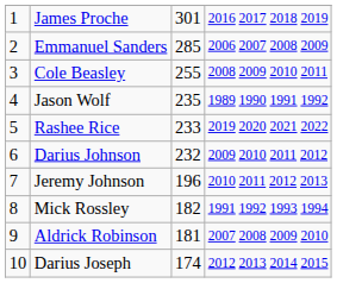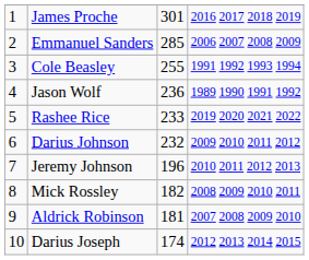 <table class="wikitable">
 <tr>
 </tr>
 <tr>
 <td>1</td>
 <td><a href='#'>James Proche</a></td>
 <td>301</td>
 <td style="font-size:80%;"><a href='#'>2016</a> <a href='#'>2017</a> <a href='#'>2018</a> <a href='#'>2019</a></td>
 </tr>
 <tr>
 <td>2</td>
 <td><a href='#'>Emmanuel Sanders</a></td>
 <td>285</td>
 <td style="font-size:80%;"><a href='#'>2006</a> <a href='#'>2007</a> <a href='#'>2008</a> <a href='#'>2009</a></td>
 </tr>
 <tr>
 <td>3</td>
 <td><a href='#'>Cole Beasley</a></td>
 <td>255</td>
-<td style="font-size:80%;"><a href='#'>2008</a> <a href='#'>2009</a> <a href='#'>2010</a> <a href='#'>2011</a></td>
+<td style="font-size:80%;"><a href='#'>1991</a> <a href='#'>1992</a> <a href='#'>1993</a> <a href='#'>1994</a></td>
 </tr>
 <tr>
 <td>4</td>
 <td>Jason Wolf</td>
-<td>235</td>
+<td>236</td>
 <td style="font-size:80%;"><a href='#'>1989</a> <a href='#'>1990</a> <a href='#'>1991</a> <a href='#'>1992</a></td>
 </tr>
 <tr>
 <td>5</td>
 <td><a href='#'>Rashee Rice</a></td>
 <td>233</td>
 <td style="font-size:80%;"><a href='#'>2019</a> <a href='#'>2020</a> <a href='#'>2021</a> <a href='#'>2022</a></td>
 </tr>
 <tr>
 <td>6</td>
 <td><a href='#'>Darius Johnson</a></td>
 <td>232</td>
 <td style="font-size:80%;"><a href='#'>2009</a> <a href='#'>2010</a> <a href='#'>2011</a> <a href='#'>2012</a></td>
 </tr>
 <tr>
 <td>7</td>
 <td>Jeremy Johnson</td>
 <td>196</td>
 <td style="font-size:80%;"><a href='#'>2010</a> <a href='#'>2011</a> <a href='#'>2012</a> <a href='#'>2013</a></td>
 </tr>
 <tr>
 <td>8</td>
 <td>Mick Rossley</td>
 <td>182</td>
-<td style="font-size:80%;"><a href='#'>1991</a> <a href='#'>1992</a> <a href='#'>1993</a> <a href='#'>1994</a></td>
+<td style="font-size:80%;"><a href='#'>2008</a> <a href='#'>2009</a> <a href='#'>2010</a> <a href='#'>2011</a></td>
 </tr>
 <tr>
 <td>9</td>
 <td><a href='#'>Aldrick Robinson</a></td>
 <td>181</td>
 <td style="font-size:80%;"><a href='#'>2007</a> <a href='#'>2008</a> <a href='#'>2009</a> <a href='#'>2010</a></td>
 </tr>
 <tr>
 <td>10</td>
 <td>Darius Joseph</td>
 <td>174</td>
 <td style="font-size:80%;"><a href='#'>2012</a> <a href='#'>2013</a> <a href='#'>2014</a> <a href='#'>2015</a></td>
 </tr>
 </table>
